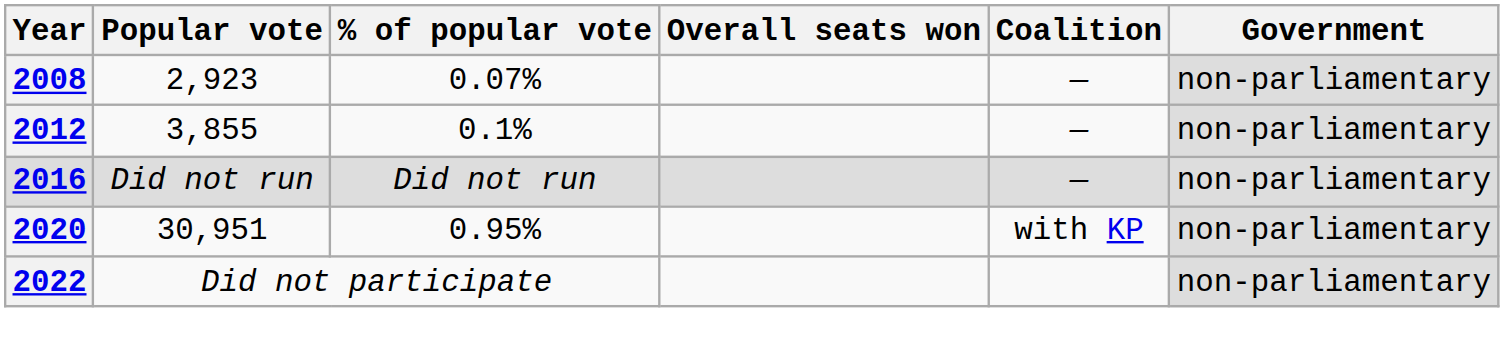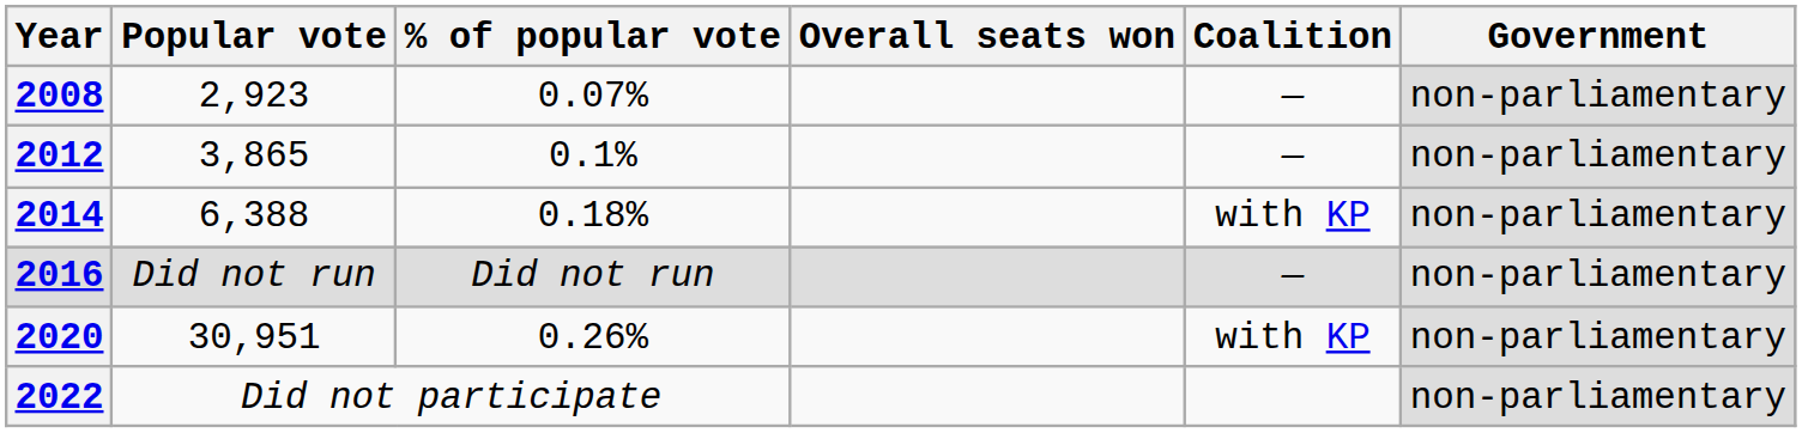 <table class="wikitable" style="text-align:center">
 <tr>
 <th>Year</th>
 <th>Popular vote</th>
 <th>% of popular vote</th>
 <th>Overall seats won</th>
 <th>Coalition</th>
 <th>Government</th>
 </tr>
 <tr>
 <th><a href='#'>2008</a></th>
 <td>2,923</td>
 <td>0.07%</td>
 <td></td>
 <td><em>—</em></td>
 <td style="background:#ddd;">non-parliamentary</td>
 </tr>
 <tr>
 <th><a href='#'>2012</a></th>
-<td>3,855</td>
+<td>3,865</td>
 <td>0.1%</td>
 <td></td>
 <td><em>—</em></td>
+<td style="background:#ddd;">non-parliamentary</td>
+</tr>
+<tr>
+<th><a href='#'>2014</a></th>
+<td>6,388</td>
+<td>0.18%</td>
+<td></td>
+<td>with <a href='#'>KP</a></td>
 <td style="background:#ddd;">non-parliamentary</td>
 </tr>
 <tr>
 <th style="background:#ddd;"><a href='#'>2016</a></th>
 <td style="background:#ddd;"><em>Did not run</em></td>
 <td style="background:#ddd;"><em>Did not run</em></td>
 <td style="background:#ddd;"></td>
 <td style="background:#ddd;"><em>—</em></td>
 <td style="background:#ddd;">non-parliamentary</td>
 </tr>
 <tr>
 <th><a href='#'>2020</a></th>
 <td>30,951</td>
-<td>0.95%</td>
+<td>0.26%</td>
 <td></td>
 <td>with <a href='#'>KP</a></td>
 <td style="background:#ddd;">non-parliamentary</td>
 </tr>
 <tr>
 <th><a href='#'>2022</a></th>
 <td colspan="2"><em>Did not participate</em></td>
 <td></td>
 <td></td>
 <td style="background:#ddd;">non-parliamentary</td>
 </tr>
 </table>
